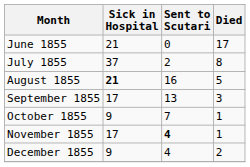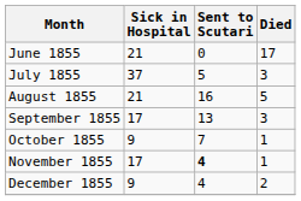 <table class="wikitable">
 <tr>
 <th>Month</th>
 <th>Sick in<br>Hospital</th>
 <th>Sent to<br>Scutari</th>
 <th>Died</th>
 </tr>
 <tr>
 <td>June 1855</td>
 <td>21</td>
 <td>0</td>
 <td>17</td>
 </tr>
 <tr>
 <td>July 1855</td>
 <td>37</td>
-<td>2</td>
-<td>8</td>
+<td>5</td>
+<td>3</td>
 </tr>
 <tr>
 <td>August 1855</td>
-<td><strong>21</strong></td>
+<td>21</td>
 <td>16</td>
 <td>5</td>
 </tr>
 <tr>
 <td>September 1855</td>
 <td>17</td>
 <td>13</td>
 <td>3</td>
 </tr>
 <tr>
 <td>October 1855</td>
 <td>9</td>
 <td>7</td>
 <td>1</td>
 </tr>
 <tr>
 <td>November 1855</td>
 <td>17</td>
 <td><strong>4</strong></td>
 <td>1</td>
 </tr>
 <tr>
 <td>December 1855</td>
 <td>9</td>
 <td>4</td>
 <td>2</td>
 </tr>
 <tr>
 </tr>
 </table>
